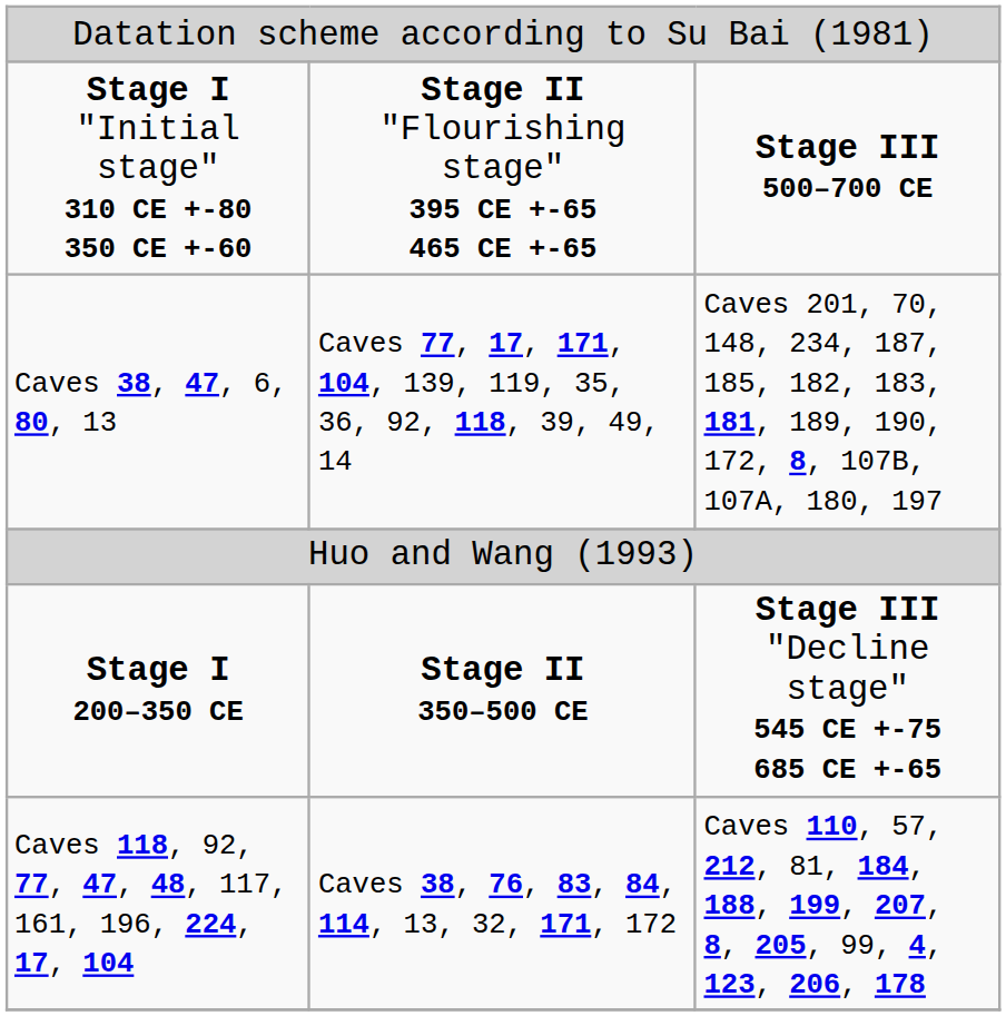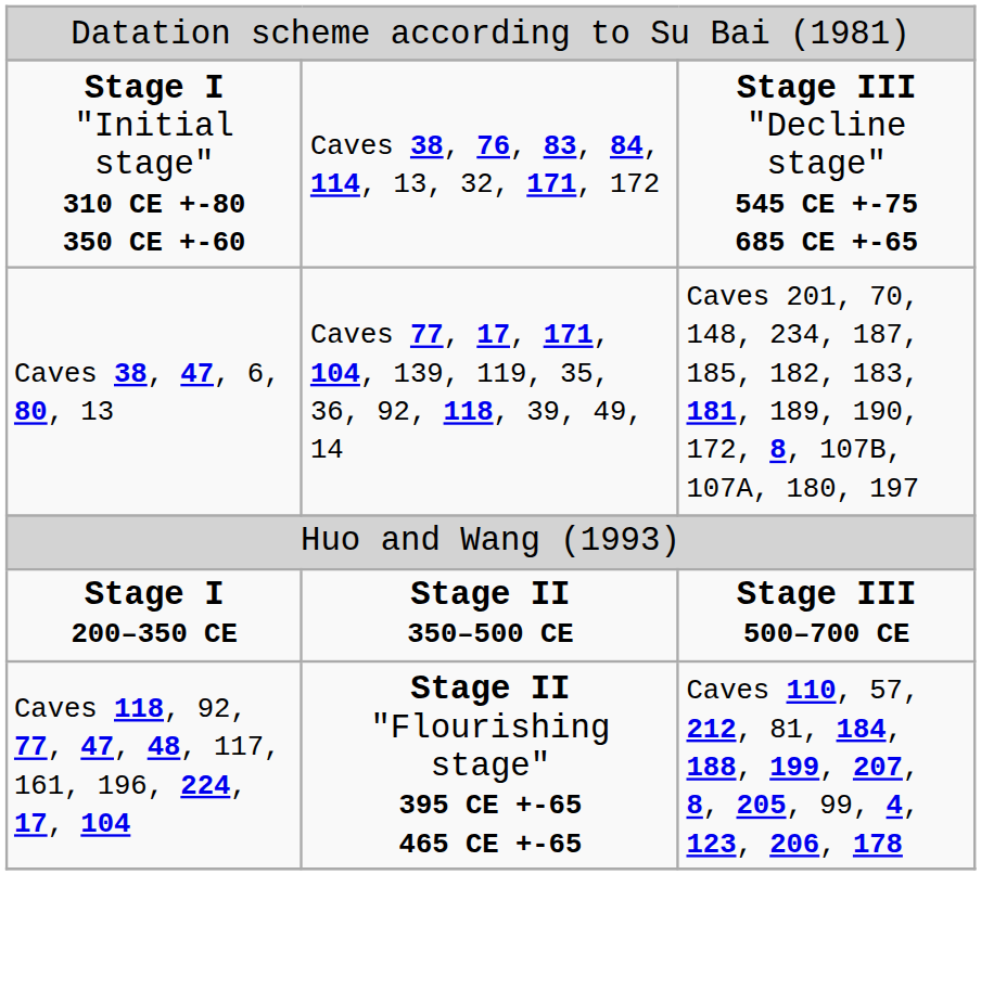 <table class="wikitable" align="right" style="margin-left: 1em;" style="font-size: 80%;" width=30%>
 <tr>
 <td colspan="3" align="center" cellspacing="0" style="background:lightgrey; color:black">Datation scheme according to Su Bai (1981)</td>
 </tr>
 <tr>
 <td align=center width=10%><strong>Stage I</strong><br>"Initial stage"<br><small><strong>310 CE +-80<br>350 CE +-60</strong></small></td>
-<td align=center width=10%><strong>Stage II</strong><br>"Flourishing stage"<br><small><strong>395 CE +-65<br>465 CE +-65</strong></small></td>
-<td align=center width=10%><strong>Stage III</strong><br><small><strong>500–700 CE</strong></small></td>
+<td><small>Caves <strong><a href='#'>38</a></strong>, <strong><a href='#'>76</a></strong>, <strong><a href='#'>83</a></strong>, <strong><a href='#'>84</a></strong>, <strong><a href='#'>114</a></strong>, 13, 32, <strong><a href='#'>171</a></strong>, 172</small></td>
+<td align=center width=10%><strong>Stage III</strong><br>"Decline stage"<br><small><strong>545 CE +-75<br>685 CE +-65</strong></small></td>
 </tr>
 <tr>
 <td><small>Caves <strong><a href='#'>38</a></strong>, <strong><a href='#'>47</a></strong>, 6, <strong><a href='#'>80</a></strong>, 13</small></td>
 <td><small>Caves <strong><a href='#'>77</a></strong>, <strong><a href='#'>17</a></strong>, <strong><a href='#'>171</a></strong>, <strong><a href='#'>104</a></strong>, 139, 119, 35, 36, 92, <strong><a href='#'>118</a></strong>, 39, 49, 14</small></td>
 <td><small>Caves 201, 70, 148, 234, 187, 185, 182, 183, <strong><a href='#'>181</a></strong>, 189, 190, 172, <strong><a href='#'>8</a></strong>, 107B, 107A, 180, 197</small></td>
 </tr>
 <tr>
 <td colspan="4" align="center" cellspacing="0" style="background:lightgrey; color:black">Huo and Wang (1993)</td>
 </tr>
 <tr>
 <td align=center width=10%><strong>Stage I</strong><br><small><strong>200–350 CE</strong></small></td>
 <td align=center width=10%><strong>Stage II</strong><br><small><strong>350–500 CE</strong></small></td>
-<td align=center width=10%><strong>Stage III</strong><br>"Decline stage"<br><small><strong>545 CE +-75<br>685 CE +-65</strong></small></td>
+<td align=center width=10%><strong>Stage III</strong><br><small><strong>500–700 CE</strong></small></td>
 </tr>
 <tr>
 <td><small>Caves <strong><a href='#'>118</a></strong>, 92, <strong><a href='#'>77</a></strong>, <strong><a href='#'>47</a></strong>, <strong><a href='#'>48</a></strong>, 117, 161, 196, <strong><a href='#'>224</a></strong>, <strong><a href='#'>17</a></strong>, <strong><a href='#'>104</a></strong></small></td>
-<td><small>Caves <strong><a href='#'>38</a></strong>, <strong><a href='#'>76</a></strong>, <strong><a href='#'>83</a></strong>, <strong><a href='#'>84</a></strong>, <strong><a href='#'>114</a></strong>, 13, 32, <strong><a href='#'>171</a></strong>, 172</small></td>
+<td align=center width=10%><strong>Stage II</strong><br>"Flourishing stage"<br><small><strong>395 CE +-65<br>465 CE +-65</strong></small></td>
 <td><small>Caves <strong><a href='#'>110</a></strong>, 57, <strong><a href='#'>212</a></strong>, 81, <strong><a href='#'>184</a></strong>, <strong><a href='#'>188</a></strong>, <strong><a href='#'>199</a></strong>, <strong><a href='#'>207</a></strong>, <strong><a href='#'>8</a></strong>, <strong><a href='#'>205</a></strong>, 99, <strong><a href='#'>4</a></strong>, <strong><a href='#'>123</a></strong>, <strong><a href='#'>206</a></strong>, <strong><a href='#'>178</a></strong></small></td>
 </tr>
 <tr>
 </tr>
 </table>
